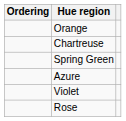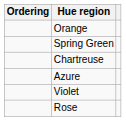 <table class="wikitable">
 <tr>
 <th>Ordering</th>
 <th>Hue region</th>
 <th></th>
 </tr>
 <tr>
 <td></td>
 <td>Orange</td>
 <td></td>
 </tr>
 <tr>
 <td></td>
-<td>Chartreuse</td>
+<td>Spring Green</td>
 <td></td>
 </tr>
 <tr>
 <td></td>
-<td>Spring Green</td>
+<td>Chartreuse</td>
 <td></td>
 </tr>
 <tr>
 <td></td>
 <td>Azure</td>
 <td></td>
 </tr>
 <tr>
 <td></td>
 <td>Violet</td>
 <td></td>
 </tr>
 <tr>
 <td></td>
 <td>Rose</td>
 <td></td>
 </tr>
 </table>
